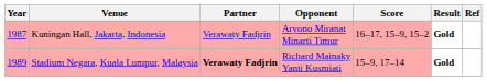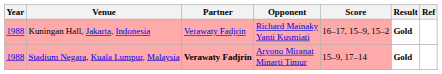 <table class="sortable wikitable" style="font-size: 90%;">
 <tr>
 <th>Year</th>
 <th>Venue</th>
 <th>Partner</th>
 <th>Opponent</th>
 <th>Score</th>
 <th>Result</th>
 <th>Ref</th>
 </tr>
 <tr style="background:#FFAAAA">
-<td align="center"><a href='#'>1987</a></td>
+<td align="center"><a href='#'>1988</a></td>
 <td align="left">Kuningan Hall, <a href='#'>Jakarta</a>, <a href='#'>Indonesia</a></td>
 <td align="left"> <a href='#'>Verawaty Fadjrin</a></td>
-<td align="left"> <a href='#'>Aryono Miranat</a> <br>  <a href='#'>Minarti Timur</a></td>
+<td align="left"> <a href='#'>Richard Mainaky</a> <br>  <a href='#'>Yanti Kusmiati</a></td>
 <td align="left">16–17, 15–9, 15–2</td>
 <td style="text-align:left; background:white"> <strong>Gold</strong></td>
 <td style="text-align:center; background:white"></td>
 </tr>
 <tr style="background:#FFAAAA">
-<td align="center"><a href='#'>1989</a></td>
+<td align="center"><a href='#'>1988</a></td>
 <td align="left"><a href='#'>Stadium Negara</a>, <a href='#'>Kuala Lumpur</a>, <a href='#'>Malaysia</a></td>
 <td align="left"><strong> Verawaty Fadjrin</strong></td>
-<td align="left"> <a href='#'>Richard Mainaky</a> <br>  <a href='#'>Yanti Kusmiati</a></td>
+<td align="left"> <a href='#'>Aryono Miranat</a> <br>  <a href='#'>Minarti Timur</a></td>
 <td align="left">15–9, 17–14</td>
 <td style="text-align:left; background:white"> <strong>Gold</strong></td>
 <td style="text-align:center; background:white"></td>
 </tr>
 </table>
